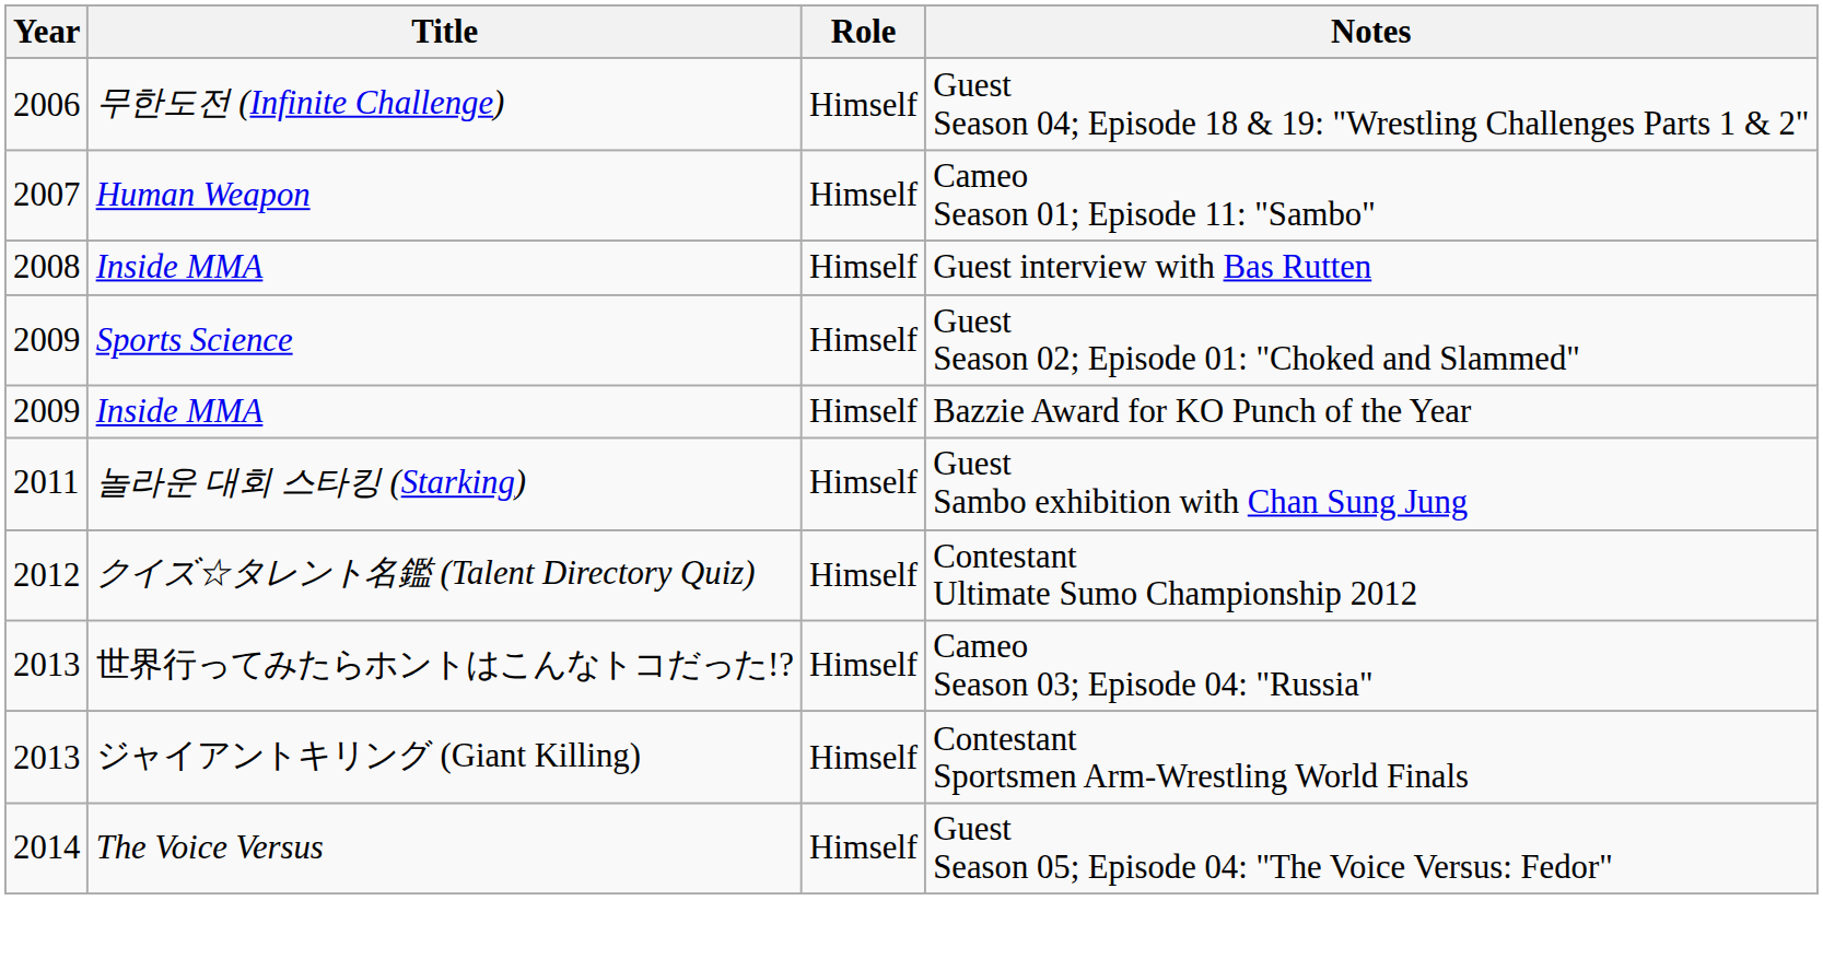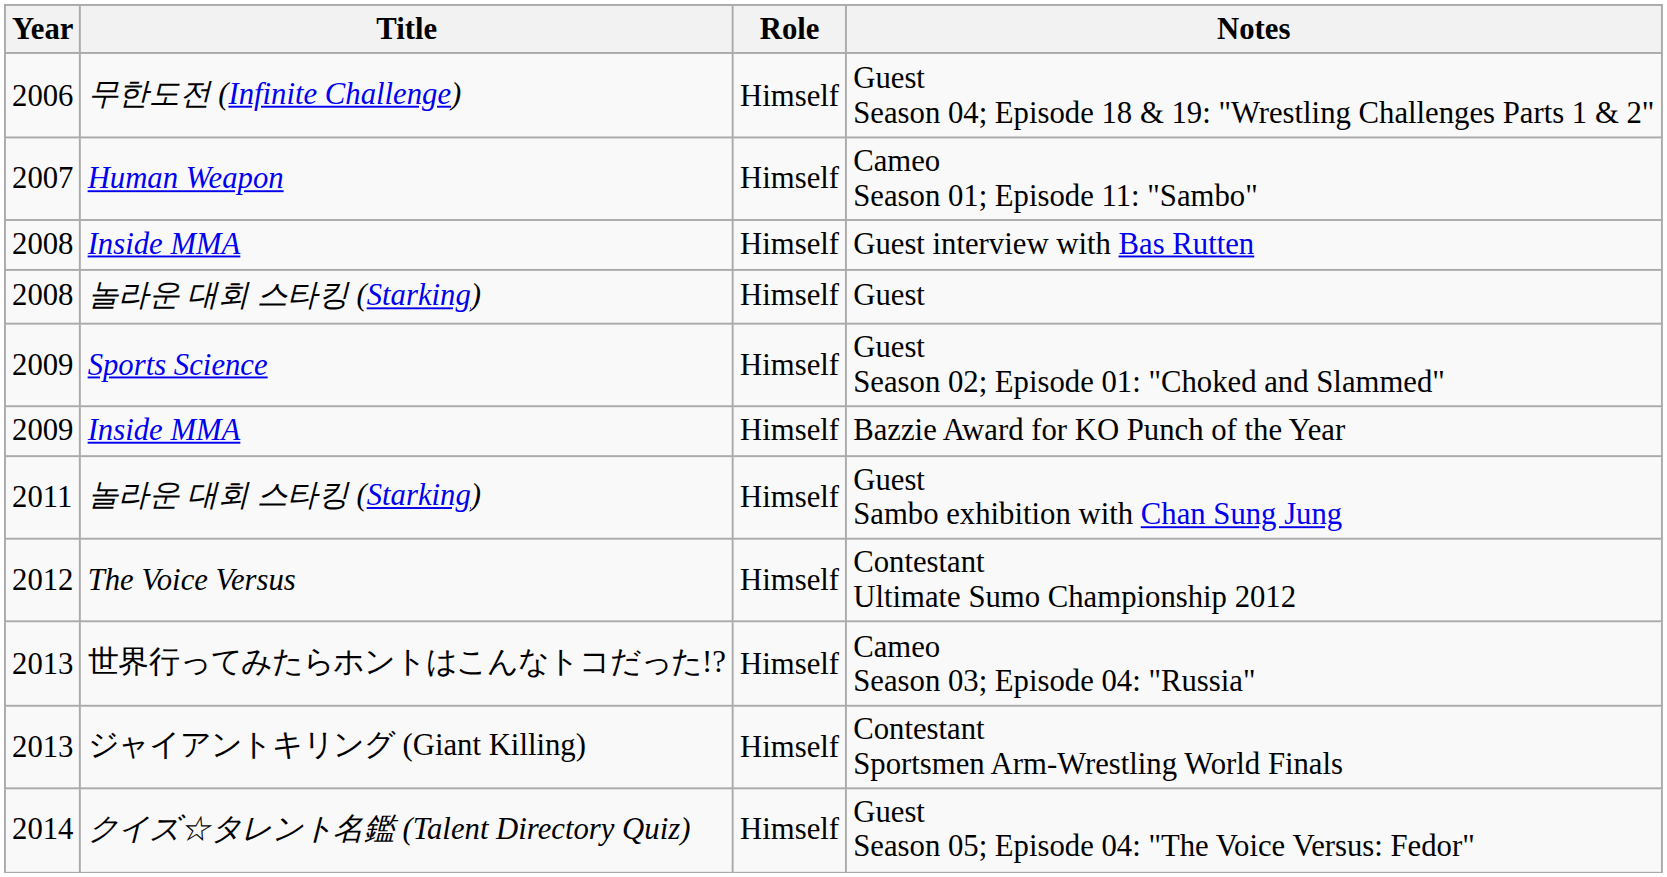 <table class="wikitable sortable">
 <tr>
 <th>Year</th>
 <th>Title</th>
 <th>Role</th>
 <th>Notes</th>
 </tr>
 <tr>
 <td>2006</td>
 <td><em>무한도전 (<a href='#'>Infinite Challenge</a>)</em></td>
 <td>Himself</td>
 <td>Guest <br> Season 04; Episode 18 & 19: "Wrestling Challenges Parts 1 & 2"</td>
 </tr>
 <tr>
 <td>2007</td>
 <td><em><a href='#'>Human Weapon</a></em></td>
 <td>Himself</td>
 <td>Cameo <br> Season 01; Episode 11: "Sambo"</td>
 </tr>
 <tr>
 <td>2008</td>
 <td><em><a href='#'>Inside MMA</a></em></td>
 <td>Himself</td>
 <td>Guest interview with <a href='#'>Bas Rutten</a></td>
 </tr>
 <tr>
+<td>2008</td>
+<td><em>놀라운 대회 스타킹 (<a href='#'>Starking</a>)</em></td>
+<td>Himself</td>
+<td>Guest</td>
+</tr>
+<tr>
 <td>2009</td>
 <td><em><a href='#'>Sports Science</a></em></td>
 <td>Himself</td>
 <td>Guest <br> Season 02; Episode 01: "Choked and Slammed"</td>
 </tr>
 <tr>
 <td>2009</td>
 <td><em><a href='#'>Inside MMA</a></em></td>
 <td>Himself</td>
 <td>Bazzie Award for KO Punch of the Year</td>
 </tr>
 <tr>
 <td>2011</td>
 <td><em>놀라운 대회 스타킹 (<a href='#'>Starking</a>)</em></td>
 <td>Himself</td>
 <td>Guest <br> Sambo exhibition with <a href='#'>Chan Sung Jung</a></td>
 </tr>
 <tr>
 <td>2012</td>
-<td><em>クイズ☆タレント名鑑 (Talent Directory Quiz)</em></td>
+<td><em>The Voice Versus</em></td>
 <td>Himself</td>
 <td>Contestant <br> Ultimate Sumo Championship 2012</td>
 </tr>
 <tr>
 <td>2013</td>
 <td>世界行ってみたらホントはこんなトコだった!?</td>
 <td>Himself</td>
 <td>Cameo <br> Season 03; Episode 04: "Russia"</td>
 </tr>
 <tr>
 <td>2013</td>
 <td>ジャイアントキリング (Giant Killing)</td>
 <td>Himself</td>
 <td>Contestant <br> Sportsmen Arm-Wrestling World Finals</td>
 </tr>
 <tr>
 <td>2014</td>
-<td><em>The Voice Versus</em></td>
+<td><em>クイズ☆タレント名鑑 (Talent Directory Quiz)</em></td>
 <td>Himself</td>
 <td>Guest <br> Season 05; Episode 04: "The Voice Versus: Fedor"</td>
 </tr>
 </table>
